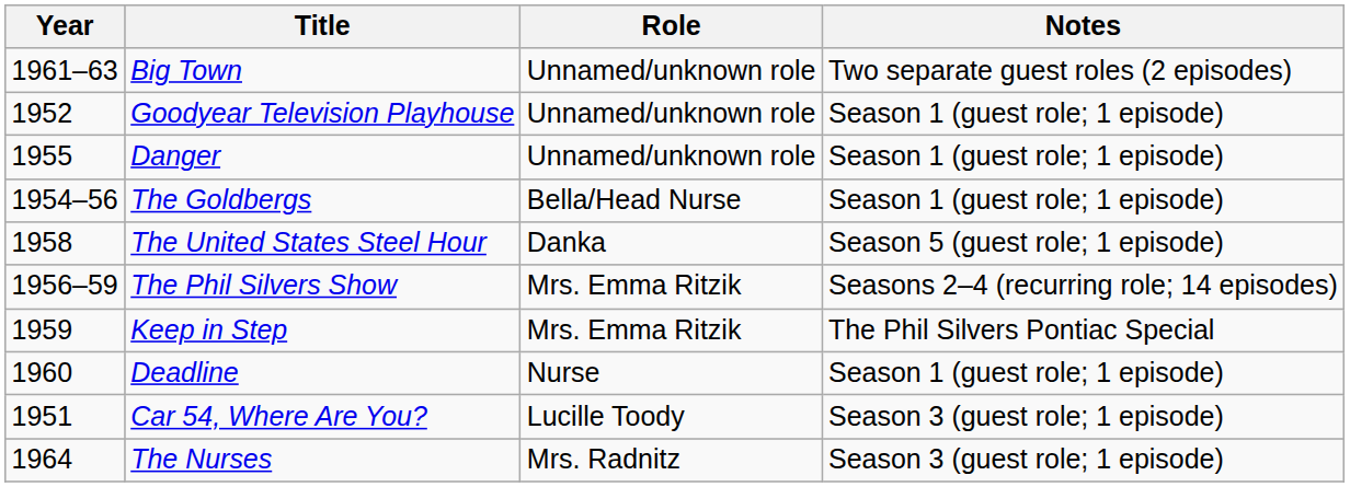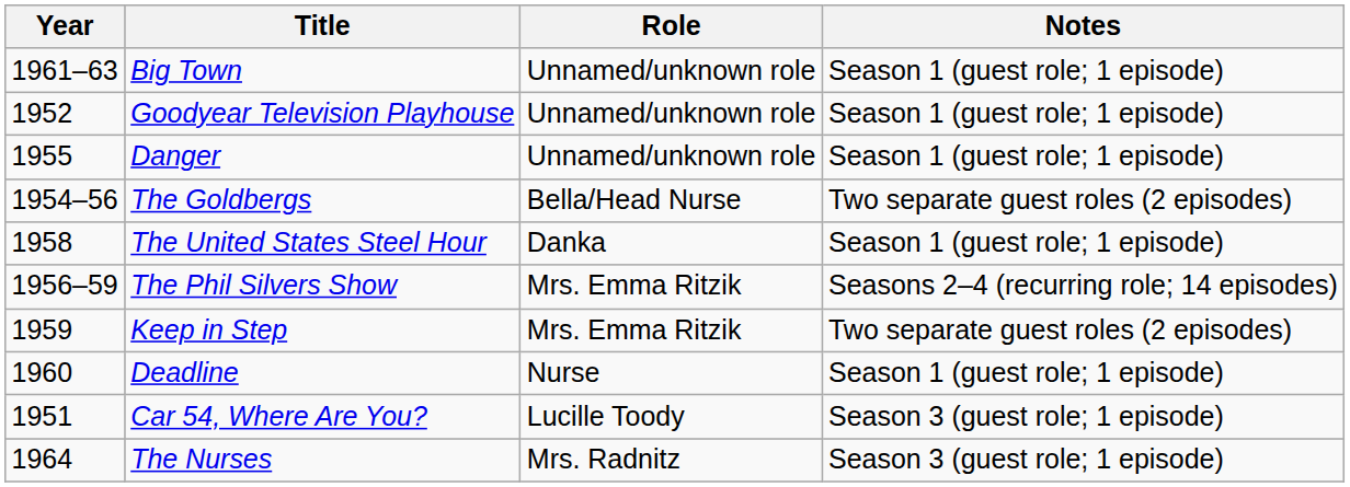 <table class="wikitable plainrowheaders sortable">
 <tr>
 <th scope="col">Year</th>
 <th scope="col">Title</th>
 <th scope="col">Role</th>
 <th class="unsortable">Notes</th>
 </tr>
 <tr>
 <td>1961–63</td>
 <td><em><a href='#'>Big Town</a></em></td>
 <td>Unnamed/unknown role</td>
-<td>Two separate guest roles (2 episodes)</td>
+<td>Season 1 (guest role; 1 episode)</td>
 </tr>
 <tr>
 <td>1952</td>
 <td><em><a href='#'>Goodyear Television Playhouse</a></em></td>
 <td>Unnamed/unknown role</td>
 <td>Season 1 (guest role; 1 episode)</td>
 </tr>
 <tr>
 <td>1955</td>
 <td><em><a href='#'>Danger</a></em></td>
 <td>Unnamed/unknown role</td>
 <td>Season 1 (guest role; 1 episode)</td>
 </tr>
 <tr>
 <td>1954–56</td>
 <td><em><a href='#'>The Goldbergs</a></em></td>
 <td>Bella/Head Nurse</td>
-<td>Season 1 (guest role; 1 episode)</td>
+<td>Two separate guest roles (2 episodes)</td>
 </tr>
 <tr>
 <td>1958</td>
 <td><em><a href='#'>The United States Steel Hour</a></em></td>
 <td>Danka</td>
-<td>Season 5 (guest role; 1 episode)</td>
+<td>Season 1 (guest role; 1 episode)</td>
 </tr>
 <tr>
 <td>1956–59</td>
 <td><em><a href='#'>The Phil Silvers Show</a></em></td>
 <td>Mrs. Emma Ritzik</td>
 <td>Seasons 2–4 (recurring role; 14 episodes)</td>
 </tr>
 <tr>
 <td>1959</td>
 <td><em><a href='#'>Keep in Step</a></em></td>
 <td>Mrs. Emma Ritzik</td>
-<td>The Phil Silvers Pontiac Special</td>
+<td>Two separate guest roles (2 episodes)</td>
 </tr>
 <tr>
 <td>1960</td>
 <td><em><a href='#'>Deadline</a></em></td>
 <td>Nurse</td>
 <td>Season 1 (guest role; 1 episode)</td>
 </tr>
 <tr>
 <td>1951</td>
 <td><em><a href='#'>Car 54, Where Are You?</a></em></td>
 <td>Lucille Toody</td>
 <td>Season 3 (guest role; 1 episode)</td>
 </tr>
 <tr>
 <td>1964</td>
 <td><em><a href='#'>The Nurses</a></em></td>
 <td>Mrs. Radnitz</td>
 <td>Season 3 (guest role; 1 episode)</td>
 </tr>
 </table>
